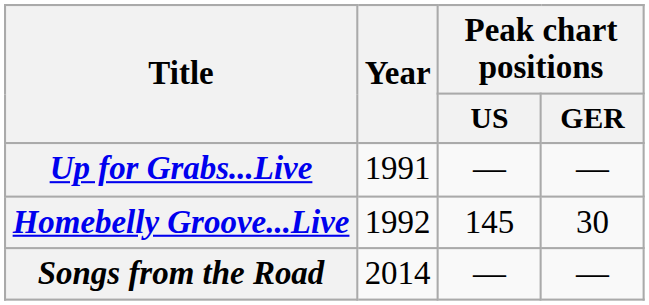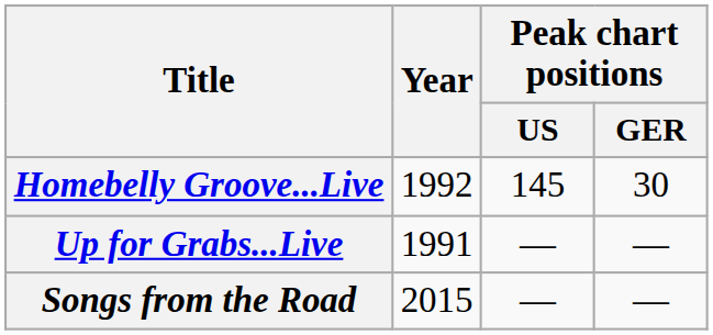 <table class="wikitable plainrowheaders">
 <tr>
 <th scope="col" rowspan="2">Title</th>
 <th scope="col" rowspan="2">Year</th>
 <th scope="col" colspan="2">Peak chart positions</th>
 </tr>
 <tr>
 <th style="width:3em;font-size:90%;">US<br></th>
 <th style="width:3em;font-size:90%;">GER<br></th>
 </tr>
 <tr>
+<th scope="row"><em><a href='#'>Homebelly Groove...Live</a></em></th>
+<td>1992</td>
+<td style="text-align:center;">145</td>
+<td style="text-align:center;">30</td>
+</tr>
+<tr>
 <th scope="row"><em><a href='#'>Up for Grabs...Live</a></em></th>
 <td>1991</td>
 <td style="text-align:center;">—</td>
 <td style="text-align:center;">—</td>
 </tr>
 <tr>
-<th scope="row"><em><a href='#'>Homebelly Groove...Live</a></em></th>
-<td>1992</td>
-<td style="text-align:center;">145</td>
-<td style="text-align:center;">30</td>
-</tr>
-<tr>
 <th scope="row"><em>Songs from the Road</em></th>
-<td>2014</td>
+<td>2015</td>
 <td style="text-align:center;">—</td>
 <td style="text-align:center;">—</td>
 </tr>
 </table>
